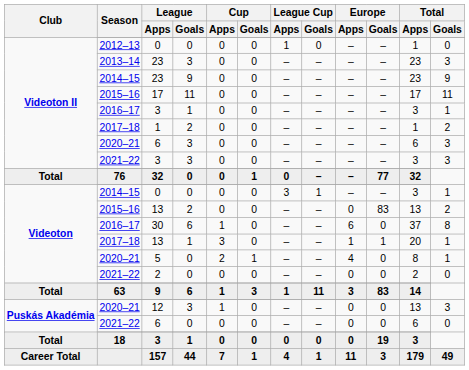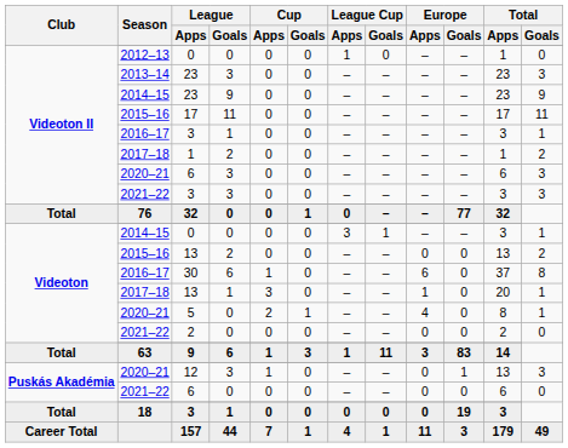 <table class="wikitable" style="font-size:90%; text-align: center;">
 <tr>
 <th rowspan="2">Club</th>
 <th rowspan="2">Season</th>
 <th colspan="2">League</th>
 <th colspan="2">Cup</th>
 <th colspan="2">League Cup</th>
 <th colspan="2">Europe</th>
 <th colspan="2">Total</th>
 </tr>
 <tr>
 <th>Apps</th>
 <th>Goals</th>
 <th>Apps</th>
 <th>Goals</th>
 <th>Apps</th>
 <th>Goals</th>
 <th>Apps</th>
 <th>Goals</th>
 <th>Apps</th>
 <th>Goals</th>
 </tr>
 <tr ||-||-||-|->
 <td rowspan="10" valign="center"><strong><a href='#'>Videoton II</a></strong></td>
 </tr>
 <tr>
 <td><a href='#'>2012–13</a></td>
 <td>0</td>
 <td>0</td>
 <td>0</td>
 <td>0</td>
 <td>1</td>
 <td>0</td>
 <td>–</td>
 <td>–</td>
 <td>1</td>
 <td>0</td>
 </tr>
 <tr>
 <td><a href='#'>2013–14</a></td>
 <td>23</td>
 <td>3</td>
 <td>0</td>
 <td>0</td>
 <td>–</td>
 <td>–</td>
 <td>–</td>
 <td>–</td>
 <td>23</td>
 <td>3</td>
 </tr>
 <tr>
 <td><a href='#'>2014–15</a></td>
 <td>23</td>
 <td>9</td>
 <td>0</td>
 <td>0</td>
 <td>–</td>
 <td>–</td>
 <td>–</td>
 <td>–</td>
 <td>23</td>
 <td>9</td>
 </tr>
 <tr>
 <td><a href='#'>2015–16</a></td>
 <td>17</td>
 <td>11</td>
 <td>0</td>
 <td>0</td>
 <td>–</td>
 <td>–</td>
 <td>–</td>
 <td>–</td>
 <td>17</td>
 <td>11</td>
 </tr>
 <tr>
 <td><a href='#'>2016–17</a></td>
 <td>3</td>
 <td>1</td>
 <td>0</td>
 <td>0</td>
 <td>–</td>
 <td>–</td>
 <td>–</td>
 <td>–</td>
 <td>3</td>
 <td>1</td>
 </tr>
 <tr>
 <td><a href='#'>2017–18</a></td>
 <td>1</td>
 <td>2</td>
 <td>0</td>
 <td>0</td>
 <td>–</td>
 <td>–</td>
 <td>–</td>
 <td>–</td>
 <td>1</td>
 <td>2</td>
 </tr>
 <tr>
 <td><a href='#'>2020–21</a></td>
 <td>6</td>
 <td>3</td>
 <td>0</td>
 <td>0</td>
 <td>–</td>
 <td>–</td>
 <td>–</td>
 <td>–</td>
 <td>6</td>
 <td>3</td>
 </tr>
 <tr>
 <td><a href='#'>2021–22</a></td>
 <td>3</td>
 <td>3</td>
 <td>0</td>
 <td>0</td>
 <td>–</td>
 <td>–</td>
 <td>–</td>
 <td>–</td>
 <td>3</td>
 <td>3</td>
 </tr>
 <tr>
 </tr>
 <tr style="font-weight:bold; background-color:#eeeeee;">
 <td>Total</td>
 <td>76</td>
 <td>32</td>
 <td>0</td>
 <td>0</td>
 <td>1</td>
 <td>0</td>
 <td>–</td>
 <td>–</td>
 <td>77</td>
 <td>32</td>
 </tr>
 <tr>
 <td rowspan="8" valign="center"><strong><a href='#'>Videoton</a></strong></td>
 </tr>
 <tr>
 <td><a href='#'>2014–15</a></td>
 <td>0</td>
 <td>0</td>
 <td>0</td>
 <td>0</td>
 <td>3</td>
 <td>1</td>
 <td>–</td>
 <td>–</td>
 <td>3</td>
 <td>1</td>
 </tr>
 <tr>
 <td><a href='#'>2015–16</a></td>
 <td>13</td>
 <td>2</td>
 <td>0</td>
 <td>0</td>
 <td>–</td>
 <td>–</td>
 <td>0</td>
-<td>83</td>
+<td>0</td>
 <td>13</td>
 <td>2</td>
 </tr>
 <tr>
 <td><a href='#'>2016–17</a></td>
 <td>30</td>
 <td>6</td>
 <td>1</td>
 <td>0</td>
 <td>–</td>
 <td>–</td>
 <td>6</td>
 <td>0</td>
 <td>37</td>
 <td>8</td>
 </tr>
 <tr>
 <td><a href='#'>2017–18</a></td>
 <td>13</td>
 <td>1</td>
 <td>3</td>
 <td>0</td>
 <td>–</td>
 <td>–</td>
 <td>1</td>
-<td>1</td>
+<td>0</td>
 <td>20</td>
 <td>1</td>
 </tr>
 <tr>
 <td><a href='#'>2020–21</a></td>
 <td>5</td>
 <td>0</td>
 <td>2</td>
 <td>1</td>
 <td>–</td>
 <td>–</td>
 <td>4</td>
 <td>0</td>
 <td>8</td>
 <td>1</td>
 </tr>
 <tr>
 <td><a href='#'>2021–22</a></td>
 <td>2</td>
 <td>0</td>
 <td>0</td>
 <td>0</td>
 <td>–</td>
 <td>–</td>
 <td>0</td>
 <td>0</td>
 <td>2</td>
 <td>0</td>
 </tr>
 <tr>
 </tr>
 <tr style="font-weight:bold; background-color:#eeeeee;">
 <td>Total</td>
 <td>63</td>
 <td>9</td>
 <td>6</td>
 <td>1</td>
 <td>3</td>
 <td>1</td>
 <td>11</td>
 <td>3</td>
 <td>83</td>
 <td>14</td>
 </tr>
 <tr>
 <td rowspan="4" valign="center"><strong><a href='#'>Puskás Akadémia</a></strong></td>
 </tr>
 <tr>
 <td><a href='#'>2020–21</a></td>
 <td>12</td>
 <td>3</td>
 <td>1</td>
 <td>0</td>
 <td>–</td>
 <td>–</td>
 <td>0</td>
-<td>0</td>
+<td>1</td>
 <td>13</td>
 <td>3</td>
 </tr>
 <tr>
 <td><a href='#'>2021–22</a></td>
 <td>6</td>
 <td>0</td>
 <td>0</td>
 <td>0</td>
 <td>–</td>
 <td>–</td>
 <td>0</td>
 <td>0</td>
 <td>6</td>
 <td>0</td>
 </tr>
 <tr>
 </tr>
 <tr style="font-weight:bold; background-color:#eeeeee;">
 <td>Total</td>
 <td>18</td>
 <td>3</td>
 <td>1</td>
 <td>0</td>
 <td>0</td>
 <td>0</td>
 <td>0</td>
 <td>0</td>
 <td>19</td>
 <td>3</td>
 </tr>
 <tr style="font-weight:bold; background-color:#eeeeee;">
 <td rowspan="2" valign="top"><strong>Career Total</strong></td>
 <td></td>
 <td><strong>157</strong></td>
 <td><strong>44</strong></td>
 <td><strong>7</strong></td>
 <td><strong>1</strong></td>
 <td><strong>4</strong></td>
 <td><strong>1</strong></td>
 <td><strong>11</strong></td>
 <td><strong>3</strong></td>
 <td><strong>179</strong></td>
 <td><strong>49</strong></td>
 </tr>
 </table>
